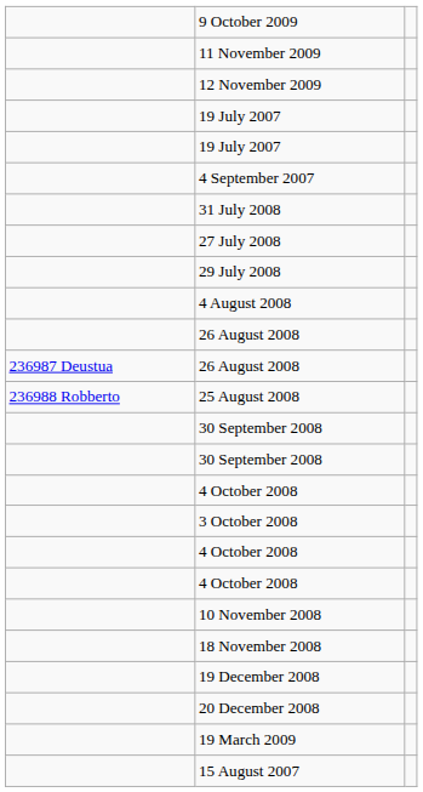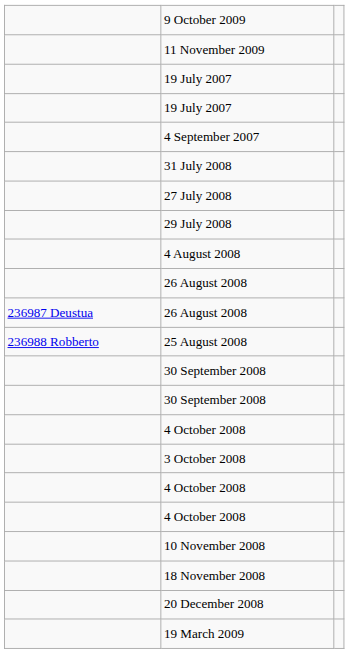 <table class="wikitable" style="font-size: 89%; float: left; width: 26em; margin-right: 1em; height: 700px">
 <tr>
 <td></td>
 <td>9 October 2009</td>
 <td></td>
 </tr>
 <tr>
 <td></td>
 <td>11 November 2009</td>
-<td></td>
-</tr>
-<tr>
-<td></td>
-<td>12 November 2009</td>
 <td></td>
 </tr>
 <tr>
 <td></td>
 <td>19 July 2007</td>
 <td></td>
 </tr>
 <tr>
 <td></td>
 <td>19 July 2007</td>
 <td></td>
 </tr>
 <tr>
 <td></td>
 <td>4 September 2007</td>
 <td></td>
 </tr>
 <tr>
 <td></td>
 <td>31 July 2008</td>
 <td></td>
 </tr>
 <tr>
 <td></td>
 <td>27 July 2008</td>
 <td></td>
 </tr>
 <tr>
 <td></td>
 <td>29 July 2008</td>
 <td></td>
 </tr>
 <tr>
 <td></td>
 <td>4 August 2008</td>
 <td></td>
 </tr>
 <tr>
 <td></td>
 <td>26 August 2008</td>
 <td></td>
 </tr>
 <tr>
 <td><a href='#'>236987 Deustua</a></td>
 <td>26 August 2008</td>
 <td></td>
 </tr>
 <tr>
 <td><a href='#'>236988 Robberto</a></td>
 <td>25 August 2008</td>
 <td></td>
 </tr>
 <tr>
 <td></td>
 <td>30 September 2008</td>
 <td></td>
 </tr>
 <tr>
 <td></td>
 <td>30 September 2008</td>
 <td></td>
 </tr>
 <tr>
 <td></td>
 <td>4 October 2008</td>
 <td></td>
 </tr>
 <tr>
 <td></td>
 <td>3 October 2008</td>
 <td></td>
 </tr>
 <tr>
 <td></td>
 <td>4 October 2008</td>
 <td></td>
 </tr>
 <tr>
 <td></td>
 <td>4 October 2008</td>
 <td></td>
 </tr>
 <tr>
 <td></td>
 <td>10 November 2008</td>
 <td></td>
 </tr>
 <tr>
 <td></td>
 <td>18 November 2008</td>
 <td></td>
 </tr>
 <tr>
 <td></td>
-<td>19 December 2008</td>
-<td></td>
-</tr>
-<tr>
-<td></td>
 <td>20 December 2008</td>
 <td></td>
 </tr>
 <tr>
 <td></td>
 <td>19 March 2009</td>
 <td></td>
 </tr>
-<tr>
-<td></td>
-<td>15 August 2007</td>
-<td></td>
-</tr>
 </table>
